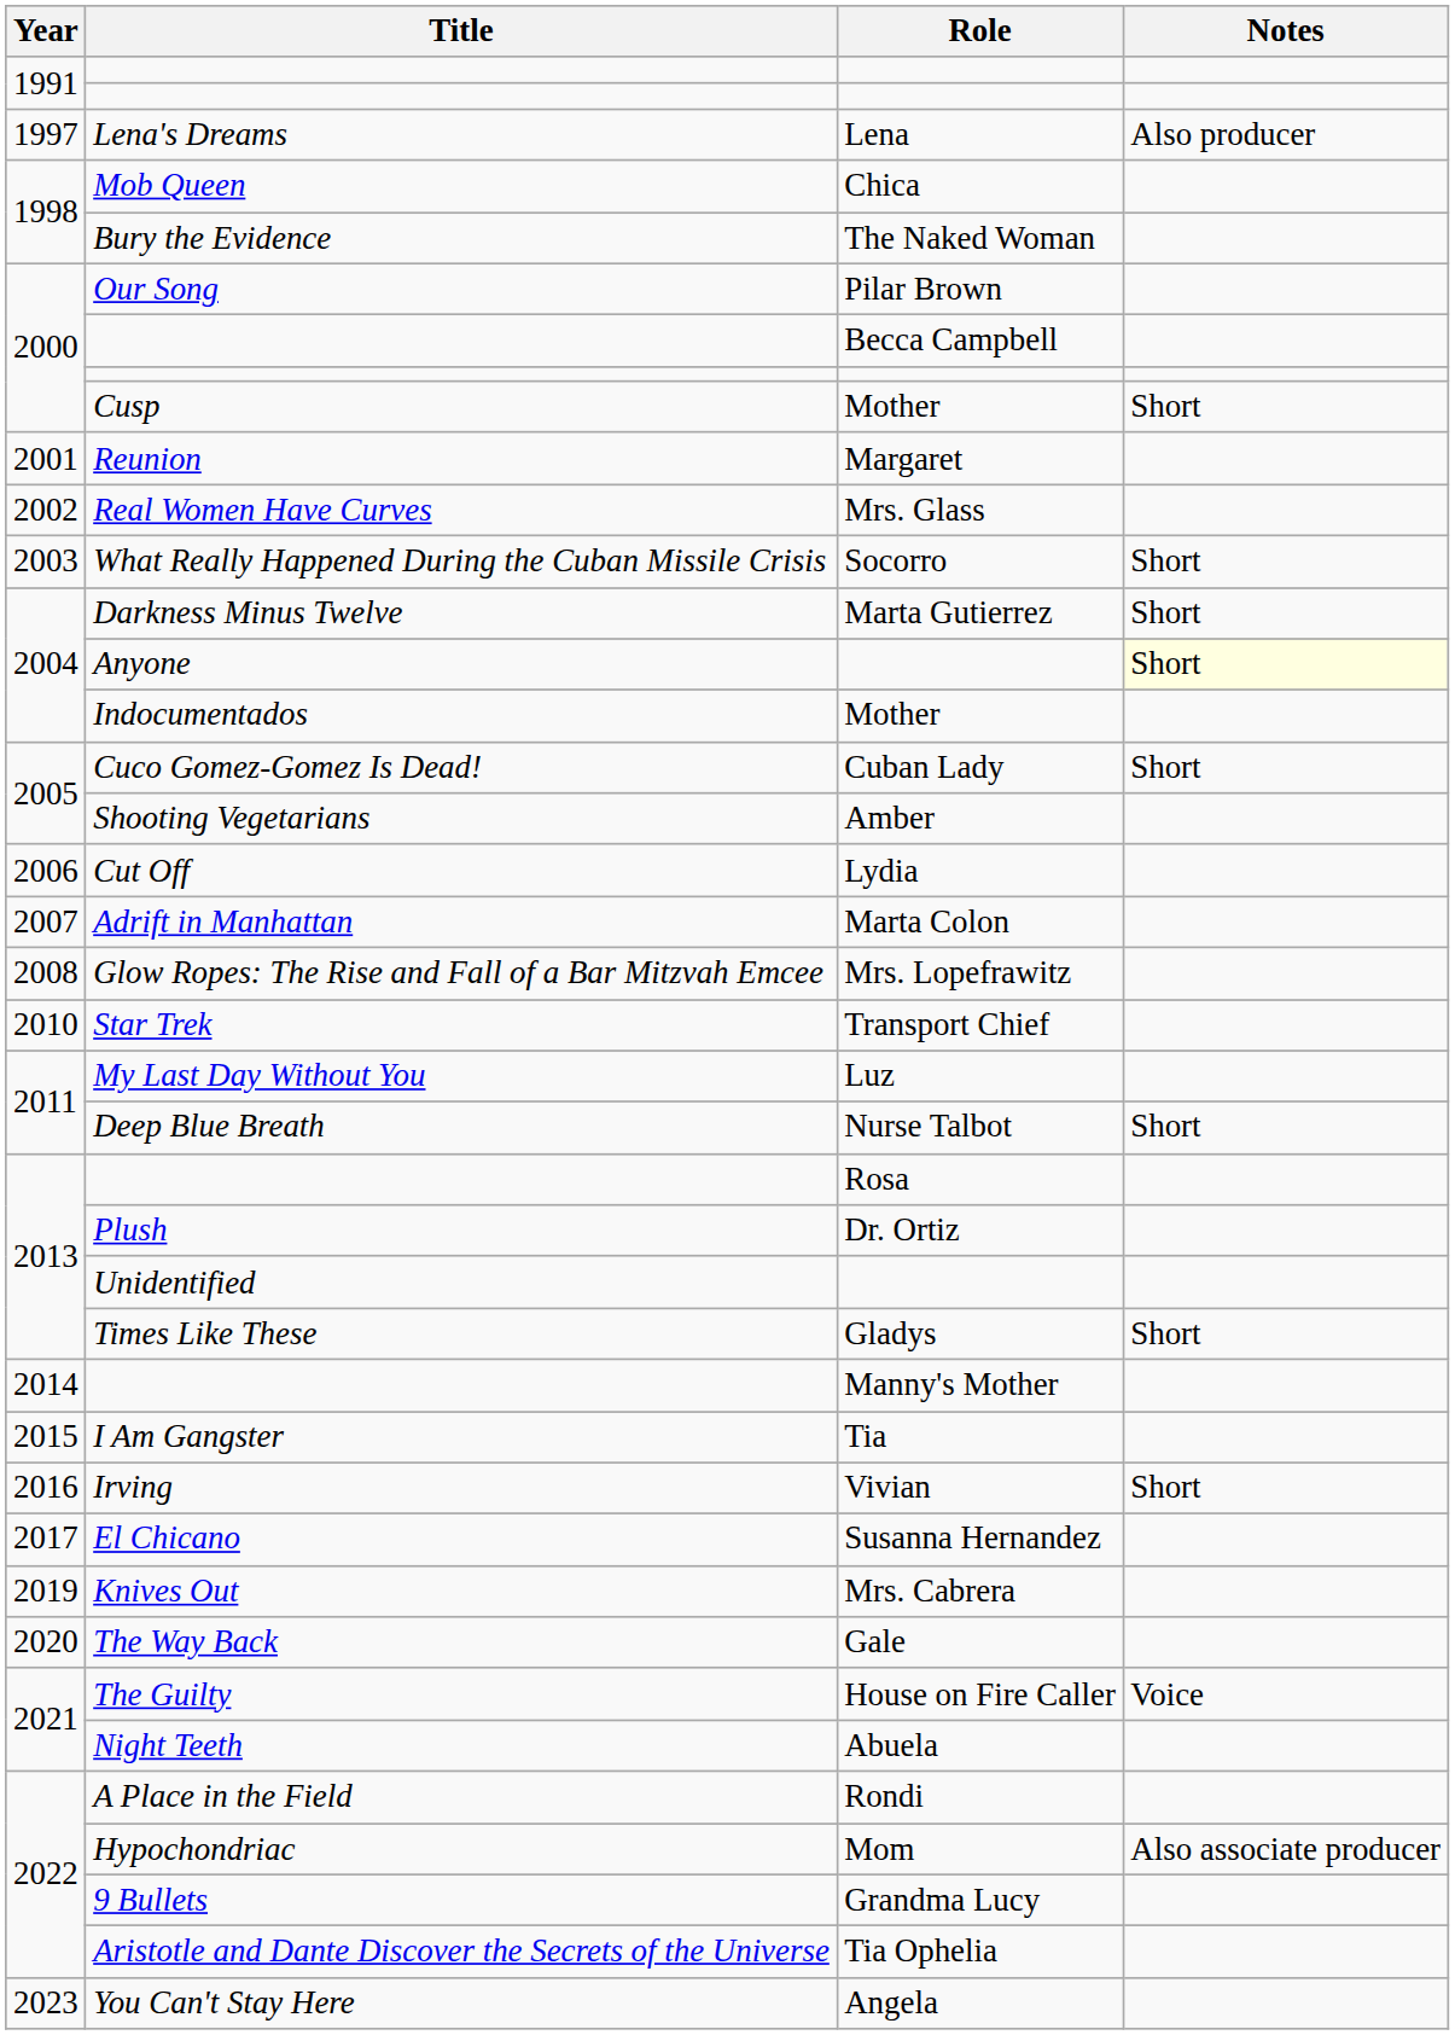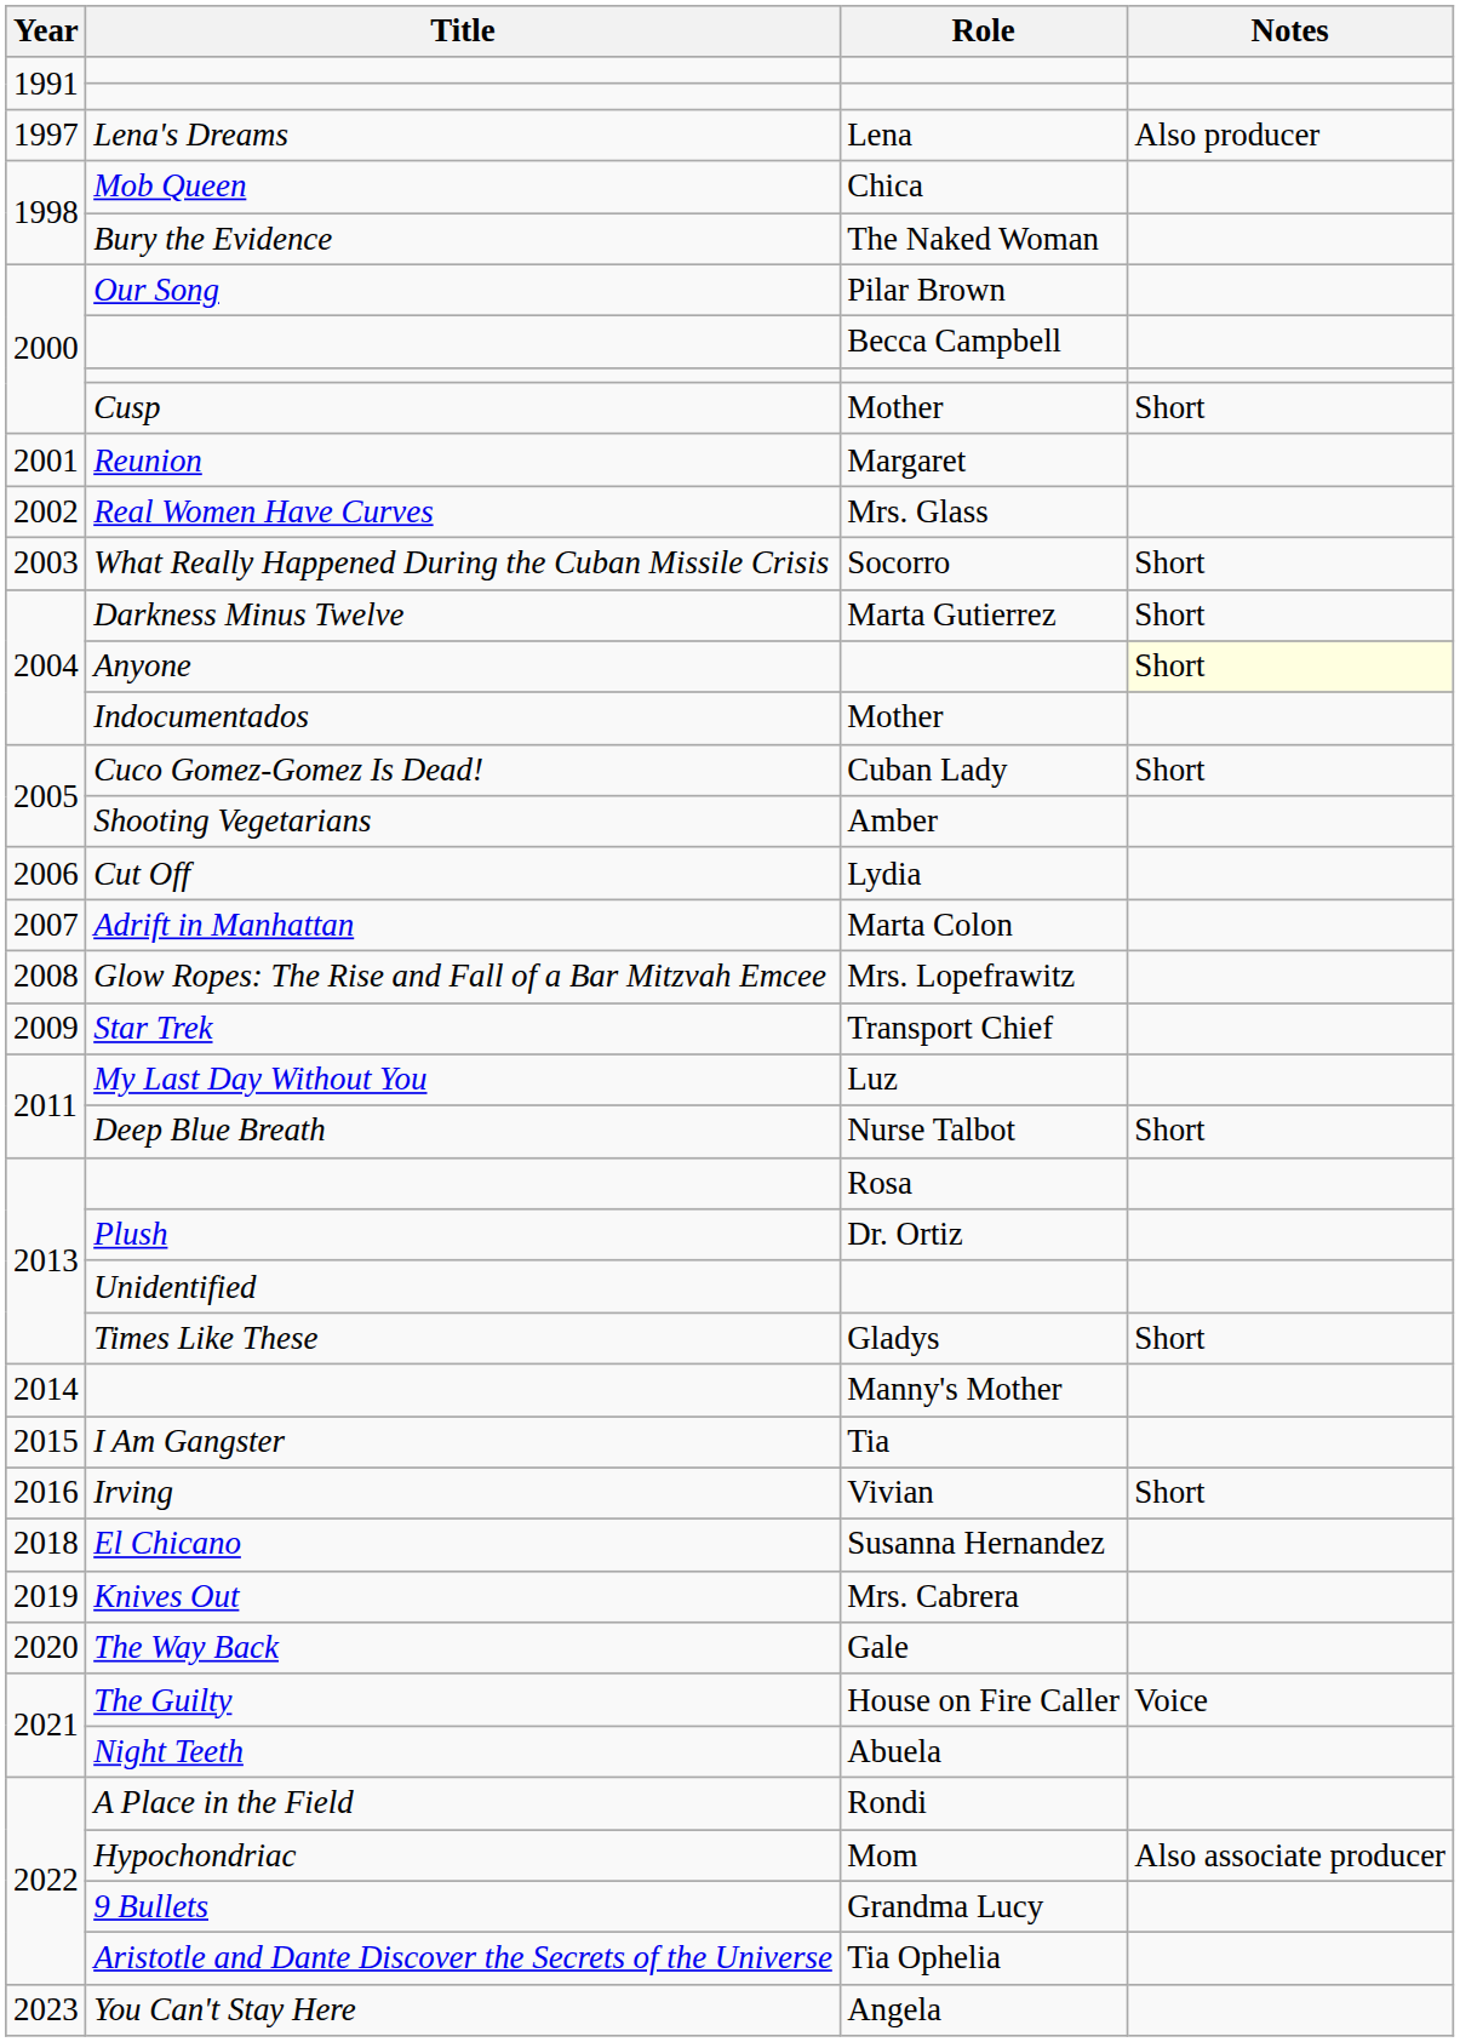 <table class="wikitable sortable">
 <tr>
 <th>Year</th>
 <th>Title</th>
 <th>Role</th>
 <th class="unsortable">Notes</th>
 </tr>
 <tr>
 <td rowspan="2">1991</td>
 <td><em></em></td>
 <td></td>
 <td></td>
 </tr>
 <tr>
 <td><em></em></td>
 <td></td>
 <td></td>
 </tr>
 <tr>
 <td>1997</td>
 <td><em>Lena's Dreams</em></td>
 <td>Lena</td>
 <td>Also producer</td>
 </tr>
 <tr>
 <td rowspan="2">1998</td>
 <td><em><a href='#'>Mob Queen</a></em></td>
 <td>Chica</td>
 <td></td>
 </tr>
 <tr>
 <td><em>Bury the Evidence</em></td>
 <td>The Naked Woman</td>
 <td></td>
 </tr>
 <tr>
 <td rowspan="4">2000</td>
 <td><em><a href='#'>Our Song</a></em></td>
 <td>Pilar Brown</td>
 <td></td>
 </tr>
 <tr>
 <td><em></em></td>
 <td>Becca Campbell</td>
 <td></td>
 </tr>
 <tr>
 <td><em></em></td>
 <td></td>
 <td></td>
 </tr>
 <tr>
 <td><em>Cusp</em></td>
 <td>Mother</td>
 <td>Short</td>
 </tr>
 <tr>
 <td>2001</td>
 <td><em><a href='#'>Reunion</a></em></td>
 <td>Margaret</td>
 <td></td>
 </tr>
 <tr>
 <td>2002</td>
 <td><em><a href='#'>Real Women Have Curves</a></em></td>
 <td>Mrs. Glass</td>
 <td></td>
 </tr>
 <tr>
 <td>2003</td>
 <td><em>What Really Happened During the Cuban Missile Crisis</em></td>
 <td>Socorro</td>
 <td>Short</td>
 </tr>
 <tr>
 <td rowspan="3">2004</td>
 <td><em>Darkness Minus Twelve</em></td>
 <td>Marta Gutierrez</td>
 <td>Short</td>
 </tr>
 <tr>
 <td><em>Anyone</em></td>
 <td></td>
 <td style="background: lightyellow;">Short</td>
 </tr>
 <tr>
 <td><em>Indocumentados</em></td>
 <td>Mother</td>
 <td></td>
 </tr>
 <tr>
 <td rowspan="2">2005</td>
 <td><em>Cuco Gomez-Gomez Is Dead!</em></td>
 <td>Cuban Lady</td>
 <td>Short</td>
 </tr>
 <tr>
 <td><em>Shooting Vegetarians</em></td>
 <td>Amber</td>
 <td></td>
 </tr>
 <tr>
 <td>2006</td>
 <td><em>Cut Off</em></td>
 <td>Lydia</td>
 <td></td>
 </tr>
 <tr>
 <td>2007</td>
 <td><em><a href='#'>Adrift in Manhattan</a></em></td>
 <td>Marta Colon</td>
 <td></td>
 </tr>
 <tr>
 <td>2008</td>
 <td><em>Glow Ropes: The Rise and Fall of a Bar Mitzvah Emcee</em></td>
 <td>Mrs. Lopefrawitz</td>
 <td></td>
 </tr>
 <tr>
-<td>2010</td>
+<td>2009</td>
 <td><em><a href='#'>Star Trek</a></em></td>
 <td>Transport Chief</td>
 <td></td>
 </tr>
 <tr>
 <td rowspan="2">2011</td>
 <td><em><a href='#'>My Last Day Without You</a></em></td>
 <td>Luz</td>
 <td></td>
 </tr>
 <tr>
 <td><em>Deep Blue Breath</em></td>
 <td>Nurse Talbot</td>
 <td>Short</td>
 </tr>
 <tr>
 <td rowspan="4">2013</td>
 <td><em></em></td>
 <td>Rosa</td>
 <td></td>
 </tr>
 <tr>
 <td><em><a href='#'>Plush</a></em></td>
 <td>Dr. Ortiz</td>
 <td></td>
 </tr>
 <tr>
 <td><em>Unidentified</em></td>
 <td></td>
 <td></td>
 </tr>
 <tr>
 <td><em>Times Like These</em></td>
 <td>Gladys</td>
 <td>Short</td>
 </tr>
 <tr>
 <td>2014</td>
 <td><em></em></td>
 <td>Manny's Mother</td>
 <td></td>
 </tr>
 <tr>
 <td>2015</td>
 <td><em>I Am Gangster</em></td>
 <td>Tia</td>
 <td></td>
 </tr>
 <tr>
 <td>2016</td>
 <td><em>Irving</em></td>
 <td>Vivian</td>
 <td>Short</td>
 </tr>
 <tr>
-<td>2017</td>
+<td>2018</td>
 <td><em><a href='#'>El Chicano</a></em></td>
 <td>Susanna Hernandez</td>
 <td></td>
 </tr>
 <tr>
 <td>2019</td>
 <td><em><a href='#'>Knives Out</a></em></td>
 <td>Mrs. Cabrera</td>
 <td></td>
 </tr>
 <tr>
 <td>2020</td>
 <td><em><a href='#'>The Way Back</a></em></td>
 <td>Gale</td>
 <td></td>
 </tr>
 <tr>
 <td rowspan="2">2021</td>
 <td><em><a href='#'>The Guilty</a></em></td>
 <td>House on Fire Caller</td>
 <td>Voice</td>
 </tr>
 <tr>
 <td><em><a href='#'>Night Teeth</a></em></td>
 <td>Abuela</td>
 <td></td>
 </tr>
 <tr>
 <td rowspan="4">2022</td>
 <td><em>A Place in the Field</em></td>
 <td>Rondi</td>
 <td></td>
 </tr>
 <tr>
 <td><em>Hypochondriac</em></td>
 <td>Mom</td>
 <td>Also associate producer</td>
 </tr>
 <tr>
 <td><em><a href='#'>9 Bullets</a></em></td>
 <td>Grandma Lucy</td>
 <td></td>
 </tr>
 <tr>
 <td><em><a href='#'>Aristotle and Dante Discover the Secrets of the Universe</a></em></td>
 <td>Tia Ophelia</td>
 <td></td>
 </tr>
 <tr>
 <td>2023</td>
 <td><em>You Can't Stay Here</em></td>
 <td>Angela</td>
 <td></td>
 </tr>
 </table>
